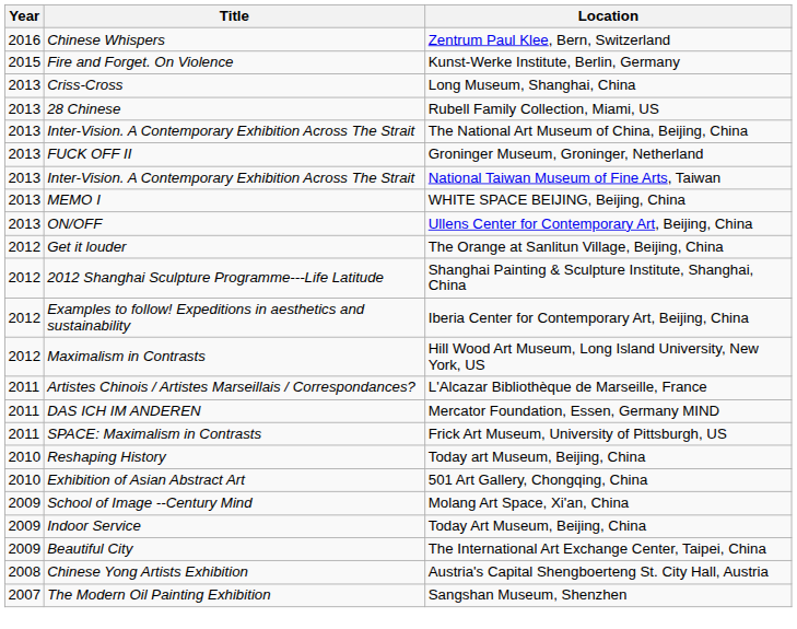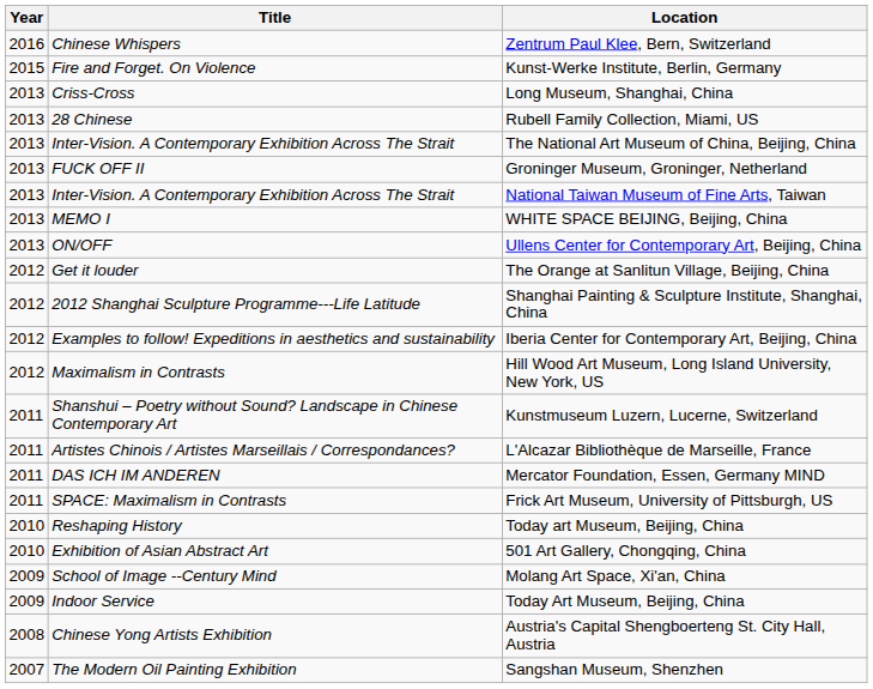 <table class="wikitable sortable">
 <tr>
 <th>Year</th>
 <th>Title</th>
 <th>Location</th>
 </tr>
 <tr>
 <td>2016</td>
 <td><em>Chinese Whispers</em></td>
 <td><a href='#'>Zentrum Paul Klee</a>, Bern, Switzerland</td>
 </tr>
 <tr>
 <td>2015</td>
 <td><em>Fire and Forget. On Violence</em></td>
 <td>Kunst-Werke Institute, Berlin, Germany</td>
 </tr>
 <tr>
 <td>2013</td>
 <td><em>Criss-Cross</em></td>
 <td>Long Museum, Shanghai, China</td>
 </tr>
 <tr>
 <td>2013</td>
 <td><em>28 Chinese</em></td>
 <td>Rubell Family Collection, Miami, US</td>
 </tr>
 <tr>
 <td>2013</td>
 <td><em>Inter-Vision. A Contemporary Exhibition Across The Strait</em></td>
 <td>The National Art Museum of China, Beijing, China</td>
 </tr>
 <tr>
 <td>2013</td>
 <td><em>FUCK OFF II</em></td>
 <td>Groninger Museum, Groninger, Netherland</td>
 </tr>
 <tr>
 <td>2013</td>
 <td><em>Inter-Vision. A Contemporary Exhibition Across The Strait</em></td>
 <td><a href='#'>National Taiwan Museum of Fine Arts</a>, Taiwan</td>
 </tr>
 <tr>
 <td>2013</td>
 <td><em>MEMO I</em></td>
 <td>WHITE SPACE BEIJING, Beijing, China</td>
 </tr>
 <tr>
 <td>2013</td>
 <td><em>ON/OFF</em></td>
 <td><a href='#'>Ullens Center for Contemporary Art</a>, Beijing, China</td>
 </tr>
 <tr>
 <td>2012</td>
 <td><em>Get it louder</em></td>
 <td>The Orange at Sanlitun Village, Beijing, China</td>
 </tr>
 <tr>
 <td>2012</td>
 <td><em>2012 Shanghai Sculpture Programme---Life Latitude</em></td>
 <td>Shanghai Painting & Sculpture Institute, Shanghai, China</td>
 </tr>
 <tr>
 <td>2012</td>
 <td><em>Examples to follow! Expeditions in aesthetics and sustainability</em></td>
 <td>Iberia Center for Contemporary Art, Beijing, China</td>
 </tr>
 <tr>
 <td>2012</td>
 <td><em>Maximalism in Contrasts</em></td>
 <td>Hill Wood Art Museum, Long Island University, New York, US</td>
 </tr>
 <tr>
 <td>2011</td>
+<td><em>Shanshui – Poetry without Sound? Landscape in Chinese Contemporary Art</em></td>
+<td>Kunstmuseum Luzern, Lucerne, Switzerland</td>
+</tr>
+<tr>
+<td>2011</td>
 <td><em>Artistes Chinois / Artistes Marseillais / Correspondances?</em></td>
 <td>L'Alcazar Bibliothèque de Marseille, France</td>
 </tr>
 <tr>
 <td>2011</td>
 <td><em>DAS ICH IM ANDEREN</em></td>
 <td>Mercator Foundation, Essen, Germany MIND</td>
 </tr>
 <tr>
 <td>2011</td>
 <td><em>SPACE: Maximalism in Contrasts</em></td>
 <td>Frick Art Museum, University of Pittsburgh, US</td>
 </tr>
 <tr>
 <td>2010</td>
 <td><em>Reshaping History</em></td>
 <td>Today art Museum, Beijing, China</td>
 </tr>
 <tr>
 <td>2010</td>
 <td><em>Exhibition of Asian Abstract Art</em></td>
 <td>501 Art Gallery, Chongqing, China</td>
 </tr>
 <tr>
 <td>2009</td>
 <td><em>School of Image --Century Mind</em></td>
 <td>Molang Art Space, Xi'an, China</td>
 </tr>
 <tr>
 <td>2009</td>
 <td><em>Indoor Service</em></td>
 <td>Today Art Museum, Beijing, China</td>
 </tr>
 <tr>
-<td>2009</td>
-<td><em>Beautiful City</em></td>
-<td>The International Art Exchange Center, Taipei, China</td>
-</tr>
-<tr>
 <td>2008</td>
 <td><em>Chinese Yong Artists Exhibition</em></td>
 <td>Austria's Capital Shengboerteng St. City Hall, Austria</td>
 </tr>
 <tr>
 <td>2007</td>
 <td><em>The Modern Oil Painting Exhibition</em></td>
 <td>Sangshan Museum, Shenzhen</td>
 </tr>
 </table>
